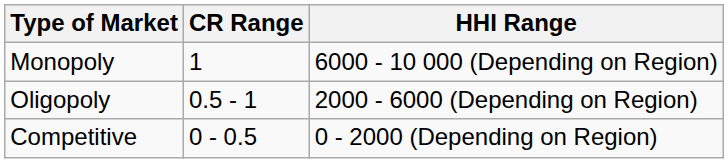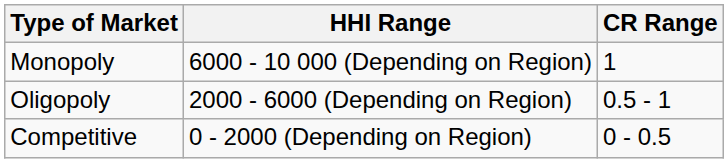 <table class="wikitable">
 <tr>
 <th>Type of Market</th>
+<th>HHI Range</th>
 <th>CR Range</th>
-<th>HHI Range</th>
 </tr>
 <tr>
 <td>Monopoly</td>
+<td>6000 - 10 000 (Depending on Region)</td>
 <td>1</td>
-<td>6000 - 10 000 (Depending on Region)</td>
 </tr>
 <tr>
 <td>Oligopoly</td>
+<td>2000 - 6000 (Depending on Region)</td>
 <td>0.5 - 1</td>
-<td>2000 - 6000 (Depending on Region)</td>
 </tr>
 <tr>
 <td>Competitive</td>
+<td>0 - 2000 (Depending on Region)</td>
 <td>0 - 0.5</td>
-<td>0 - 2000 (Depending on Region)</td>
 </tr>
 </table>
